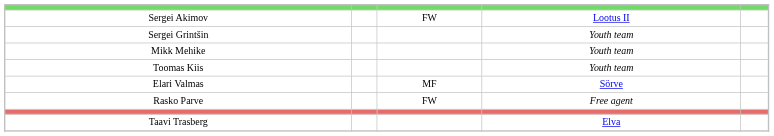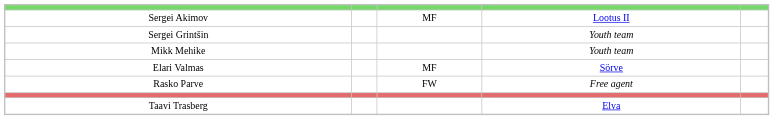 <table cellspacing="4" cellpadding="3" style="text-align:center;width:70%;border:solid 2px silver;font-size:90%" rules="all">
 <tr style="background-color:#73DA67;">
 <td></td>
 <td></td>
 <td></td>
 <td></td>
 <td></td>
 </tr>
 <tr>
 <td>Sergei Akimov</td>
 <td></td>
-<td>FW</td>
+<td>MF</td>
 <td><a href='#'>Lootus II</a></td>
 <td></td>
 </tr>
 <tr>
 <td>Sergei Grintšin</td>
 <td></td>
 <td></td>
 <td><em>Youth team</em></td>
 <td></td>
 </tr>
 <tr>
 <td>Mikk Mehike</td>
-<td></td>
-<td></td>
-<td><em>Youth team</em></td>
-<td></td>
-</tr>
-<tr>
-<td>Toomas Kiis</td>
 <td></td>
 <td></td>
 <td><em>Youth team</em></td>
 <td></td>
 </tr>
 <tr>
 <td>Elari Valmas</td>
 <td></td>
 <td>MF</td>
 <td><a href='#'>Sörve</a></td>
 <td></td>
 </tr>
 <tr>
 <td>Rasko Parve</td>
 <td></td>
 <td>FW</td>
 <td><em>Free agent</em></td>
 <td></td>
 </tr>
 <tr style="background-color:#E46C6D;">
 <td></td>
 <td></td>
 <td></td>
 <td></td>
 <td></td>
 </tr>
 <tr>
 <td>Taavi Trasberg</td>
 <td></td>
 <td></td>
 <td><a href='#'>Elva</a></td>
 <td></td>
 </tr>
 </table>
